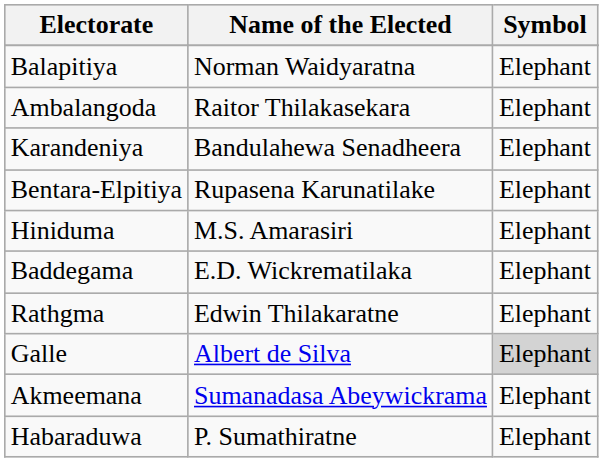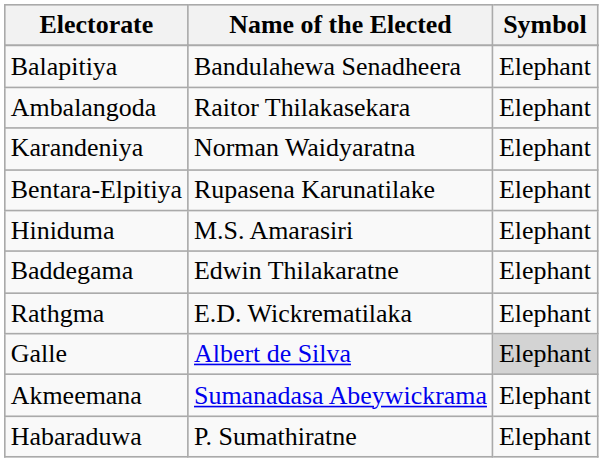 <table class="wikitable" border="1">
 <tr>
 <th>Electorate</th>
 <th>Name of the Elected</th>
 <th>Symbol</th>
 </tr>
 <tr>
 </tr>
 <tr>
 <td>Balapitiya</td>
-<td>Norman Waidyaratna</td>
+<td>Bandulahewa Senadheera</td>
 <td>Elephant</td>
 </tr>
 <tr>
 <td>Ambalangoda</td>
 <td>Raitor Thilakasekara</td>
 <td>Elephant</td>
 </tr>
 <tr>
 <td>Karandeniya</td>
-<td>Bandulahewa Senadheera</td>
+<td>Norman Waidyaratna</td>
 <td>Elephant</td>
 </tr>
 <tr>
 <td>Bentara-Elpitiya</td>
 <td>Rupasena Karunatilake</td>
 <td>Elephant</td>
 </tr>
 <tr>
 <td>Hiniduma</td>
 <td>M.S. Amarasiri</td>
 <td>Elephant</td>
 </tr>
 <tr>
 <td>Baddegama</td>
-<td>E.D. Wickrematilaka</td>
+<td>Edwin Thilakaratne</td>
 <td>Elephant</td>
 </tr>
 <tr>
 <td>Rathgma</td>
-<td>Edwin Thilakaratne</td>
+<td>E.D. Wickrematilaka</td>
 <td>Elephant</td>
 </tr>
 <tr>
 <td>Galle</td>
 <td><a href='#'>Albert de Silva</a></td>
 <td style="background: lightgrey;">Elephant</td>
 </tr>
 <tr>
 <td>Akmeemana</td>
 <td><a href='#'>Sumanadasa Abeywickrama</a></td>
 <td>Elephant</td>
 </tr>
 <tr>
 <td>Habaraduwa</td>
 <td>P. Sumathiratne</td>
 <td>Elephant</td>
 </tr>
 </table>
